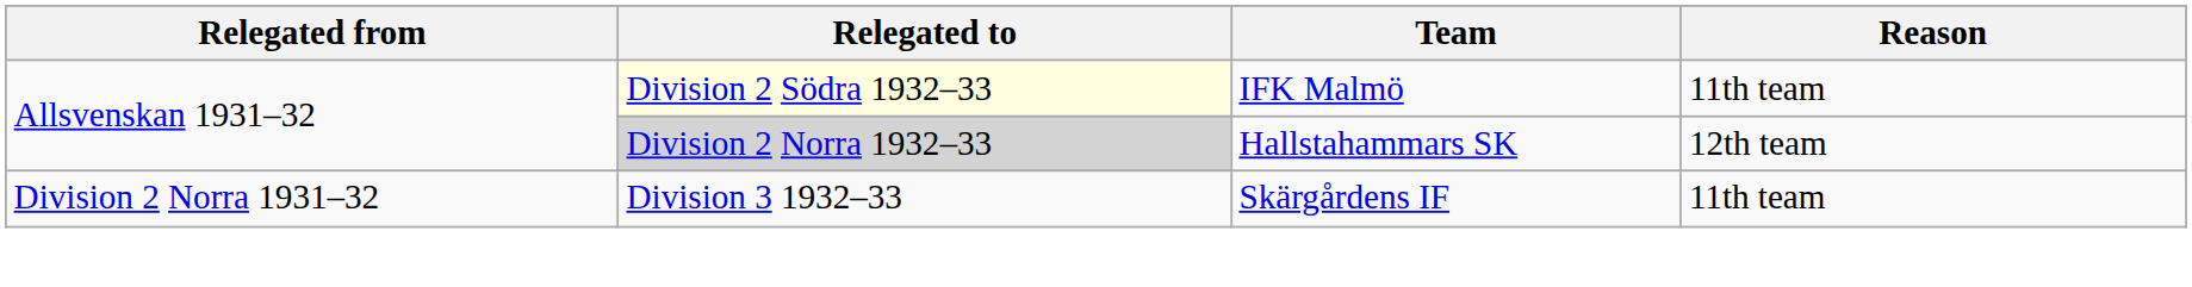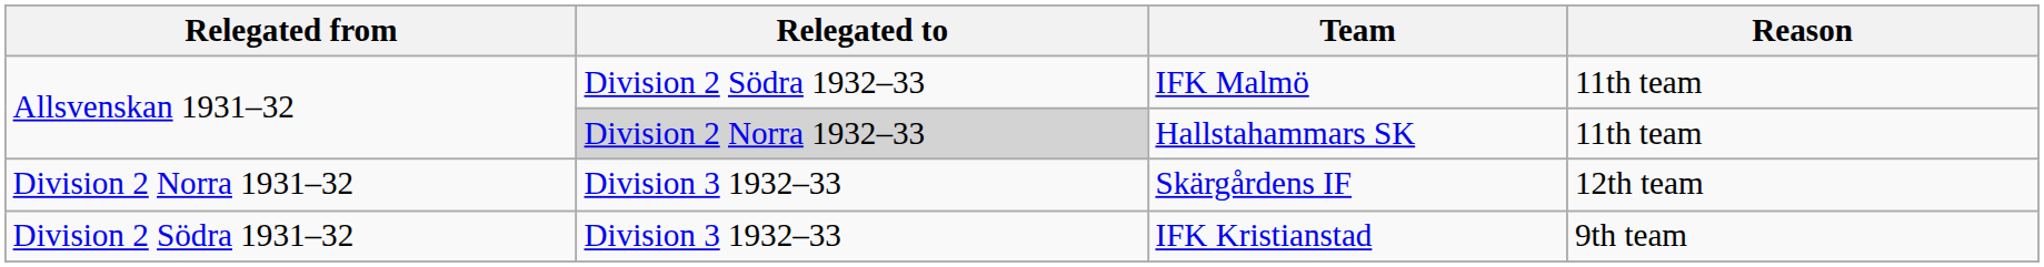 <table class="wikitable" style="text-align: left;">
 <tr>
 <th style="width: 275px;">Relegated from</th>
 <th style="width: 275px;">Relegated to</th>
 <th style="width: 200px;">Team</th>
 <th style="width: 225px;">Reason</th>
 </tr>
 <tr>
 <td rowspan=2><a href='#'>Allsvenskan</a> 1931–32</td>
-<td style="background: lightyellow;"><a href='#'>Division 2</a> <a href='#'>Södra</a> 1932–33</td>
+<td><a href='#'>Division 2</a> <a href='#'>Södra</a> 1932–33</td>
 <td><a href='#'>IFK Malmö</a></td>
 <td>11th team</td>
 </tr>
 <tr>
 <td style="background: lightgrey;"><a href='#'>Division 2</a> <a href='#'>Norra</a> 1932–33</td>
 <td><a href='#'>Hallstahammars SK</a></td>
-<td>12th team</td>
+<td>11th team</td>
 </tr>
 <tr>
 <td><a href='#'>Division 2</a> <a href='#'>Norra</a> 1931–32</td>
 <td><a href='#'>Division 3</a> 1932–33</td>
 <td><a href='#'>Skärgårdens IF</a></td>
-<td>11th team</td>
+<td>12th team</td>
+</tr>
+<tr>
+<td><a href='#'>Division 2</a> <a href='#'>Södra</a> 1931–32</td>
+<td><a href='#'>Division 3</a> 1932–33</td>
+<td><a href='#'>IFK Kristianstad</a></td>
+<td>9th team</td>
 </tr>
 </table>
